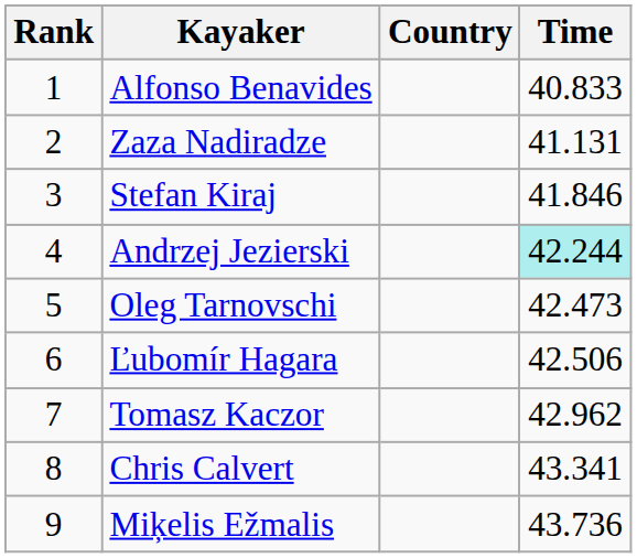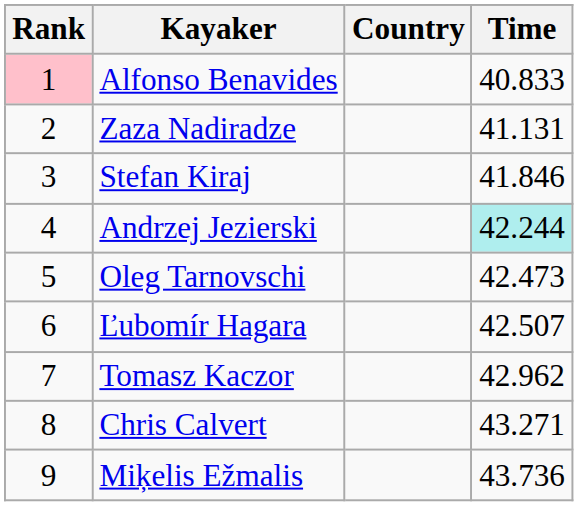 <table class="wikitable" style="text-align:center">
 <tr>
 <th>Rank</th>
 <th>Kayaker</th>
 <th>Country</th>
 <th>Time</th>
 </tr>
 <tr>
-<td>1</td>
+<td style="background: pink;">1</td>
 <td align="left"><a href='#'>Alfonso Benavides</a></td>
 <td align="left"></td>
 <td>40.833</td>
 </tr>
 <tr>
 <td>2</td>
 <td align="left"><a href='#'>Zaza Nadiradze</a></td>
 <td align="left"></td>
 <td>41.131</td>
 </tr>
 <tr>
 <td>3</td>
 <td align="left"><a href='#'>Stefan Kiraj</a></td>
 <td align="left"></td>
 <td>41.846</td>
 </tr>
 <tr>
 <td>4</td>
 <td align="left"><a href='#'>Andrzej Jezierski</a></td>
 <td align="left"></td>
 <td style="background: paleturquoise;">42.244</td>
 </tr>
 <tr>
 <td>5</td>
 <td align="left"><a href='#'>Oleg Tarnovschi</a></td>
 <td align="left"></td>
 <td>42.473</td>
 </tr>
 <tr>
 <td>6</td>
 <td align="left"><a href='#'>Ľubomír Hagara</a></td>
 <td align="left"></td>
-<td>42.506</td>
+<td>42.507</td>
 </tr>
 <tr>
 <td>7</td>
 <td align="left"><a href='#'>Tomasz Kaczor</a></td>
 <td align="left"></td>
 <td>42.962</td>
 </tr>
 <tr>
 <td>8</td>
 <td align="left"><a href='#'>Chris Calvert</a></td>
 <td align="left"></td>
-<td>43.341</td>
+<td>43.271</td>
 </tr>
 <tr>
 <td>9</td>
 <td align="left"><a href='#'>Miķelis Ežmalis</a></td>
 <td align="left"></td>
 <td>43.736</td>
 </tr>
 </table>
